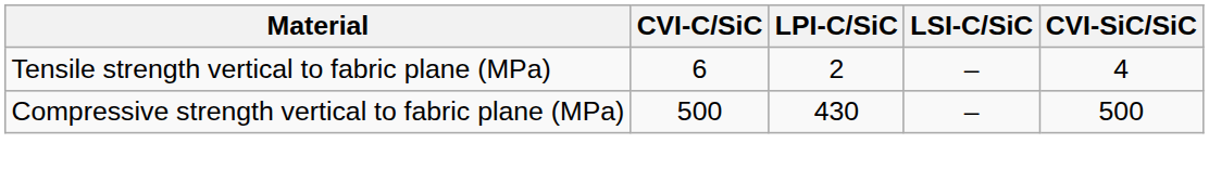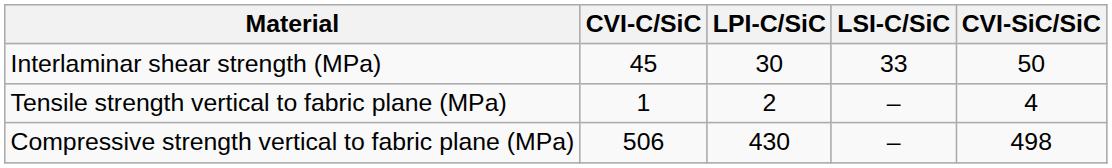 <table class="wikitable" style="text-align:center;">
 <tr>
 <th>Material</th>
 <th>CVI-C/SiC</th>
 <th>LPI-C/SiC</th>
 <th>LSI-C/SiC</th>
 <th>CVI-SiC/SiC</th>
 </tr>
 <tr>
+<td style="text-align:left;">Interlaminar shear strength (MPa)</td>
+<td>45</td>
+<td>30</td>
+<td>33</td>
+<td>50</td>
+</tr>
+<tr>
 <td style="text-align:left;">Tensile strength vertical to fabric plane (MPa)</td>
-<td>6</td>
+<td>1</td>
 <td>2</td>
 <td>–</td>
 <td>4</td>
 </tr>
 <tr>
 <td style="text-align:left;">Compressive strength vertical to fabric plane (MPa)</td>
-<td>500</td>
+<td>506</td>
 <td>430</td>
 <td>–</td>
-<td>500</td>
+<td>498</td>
 </tr>
 </table>
